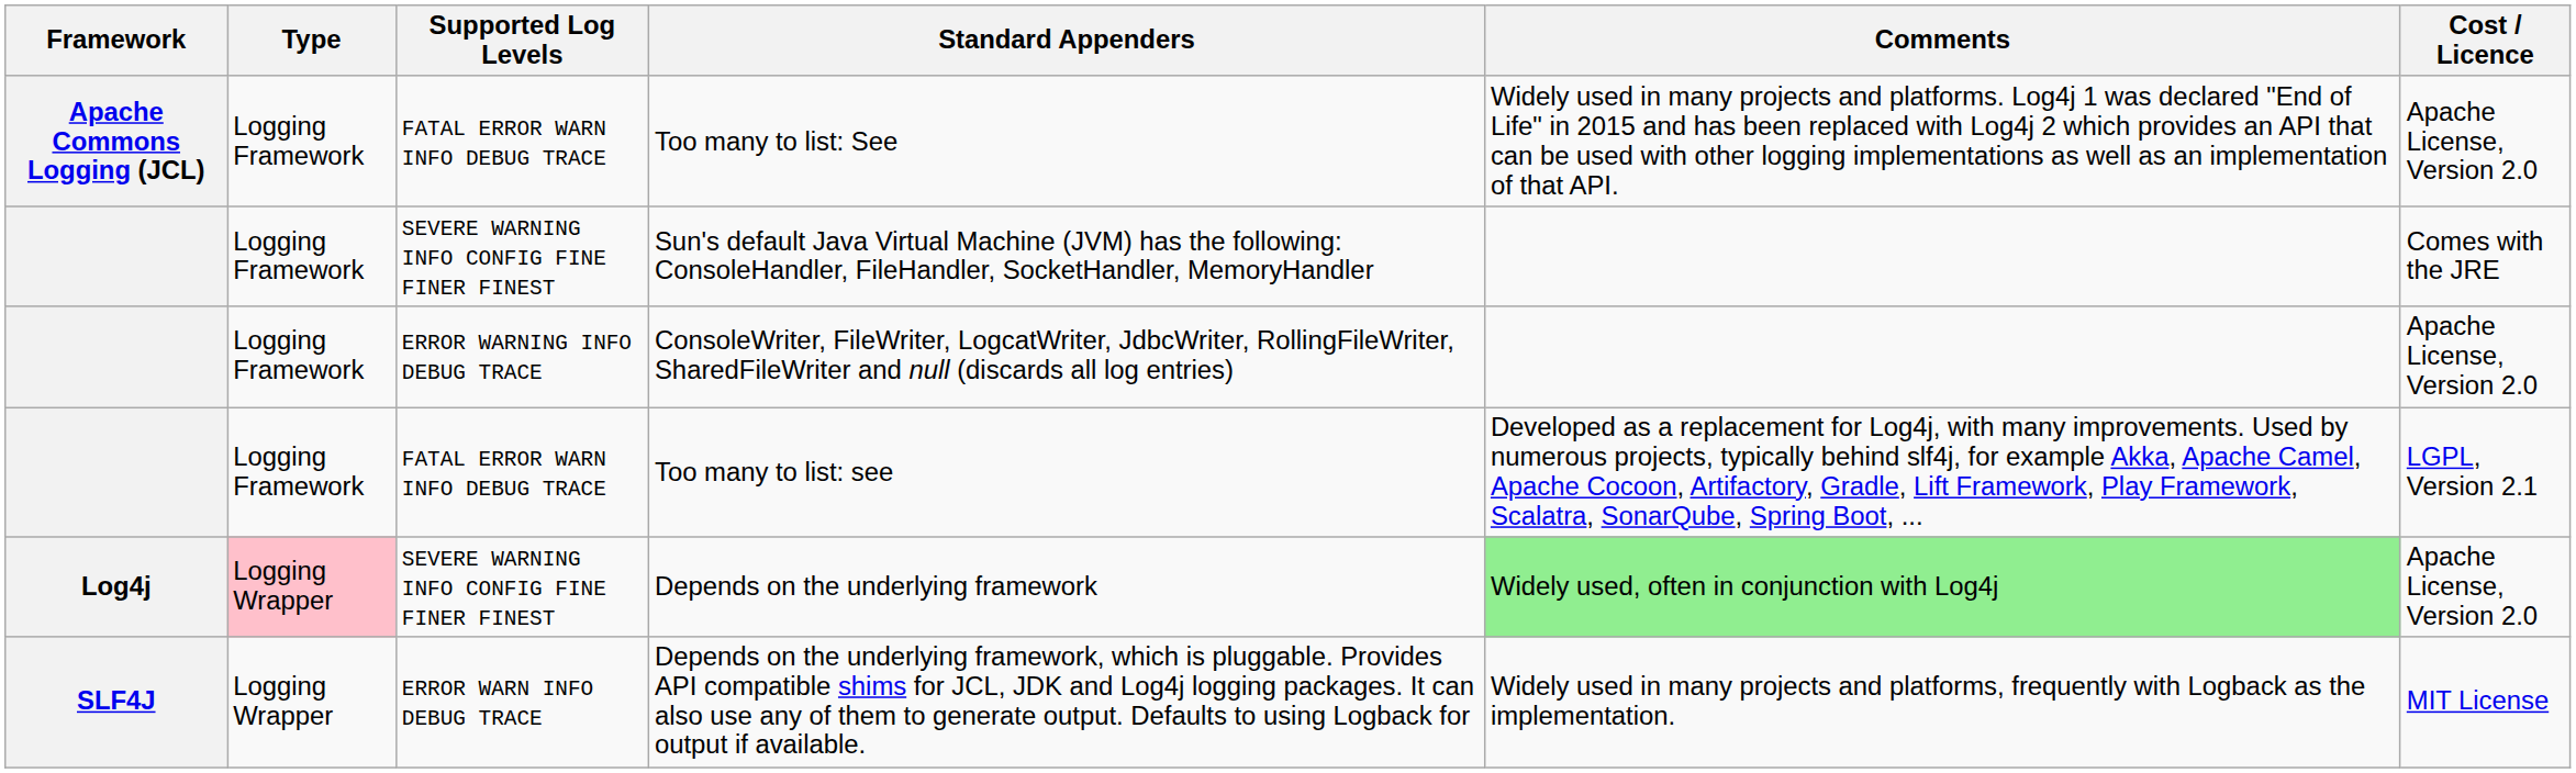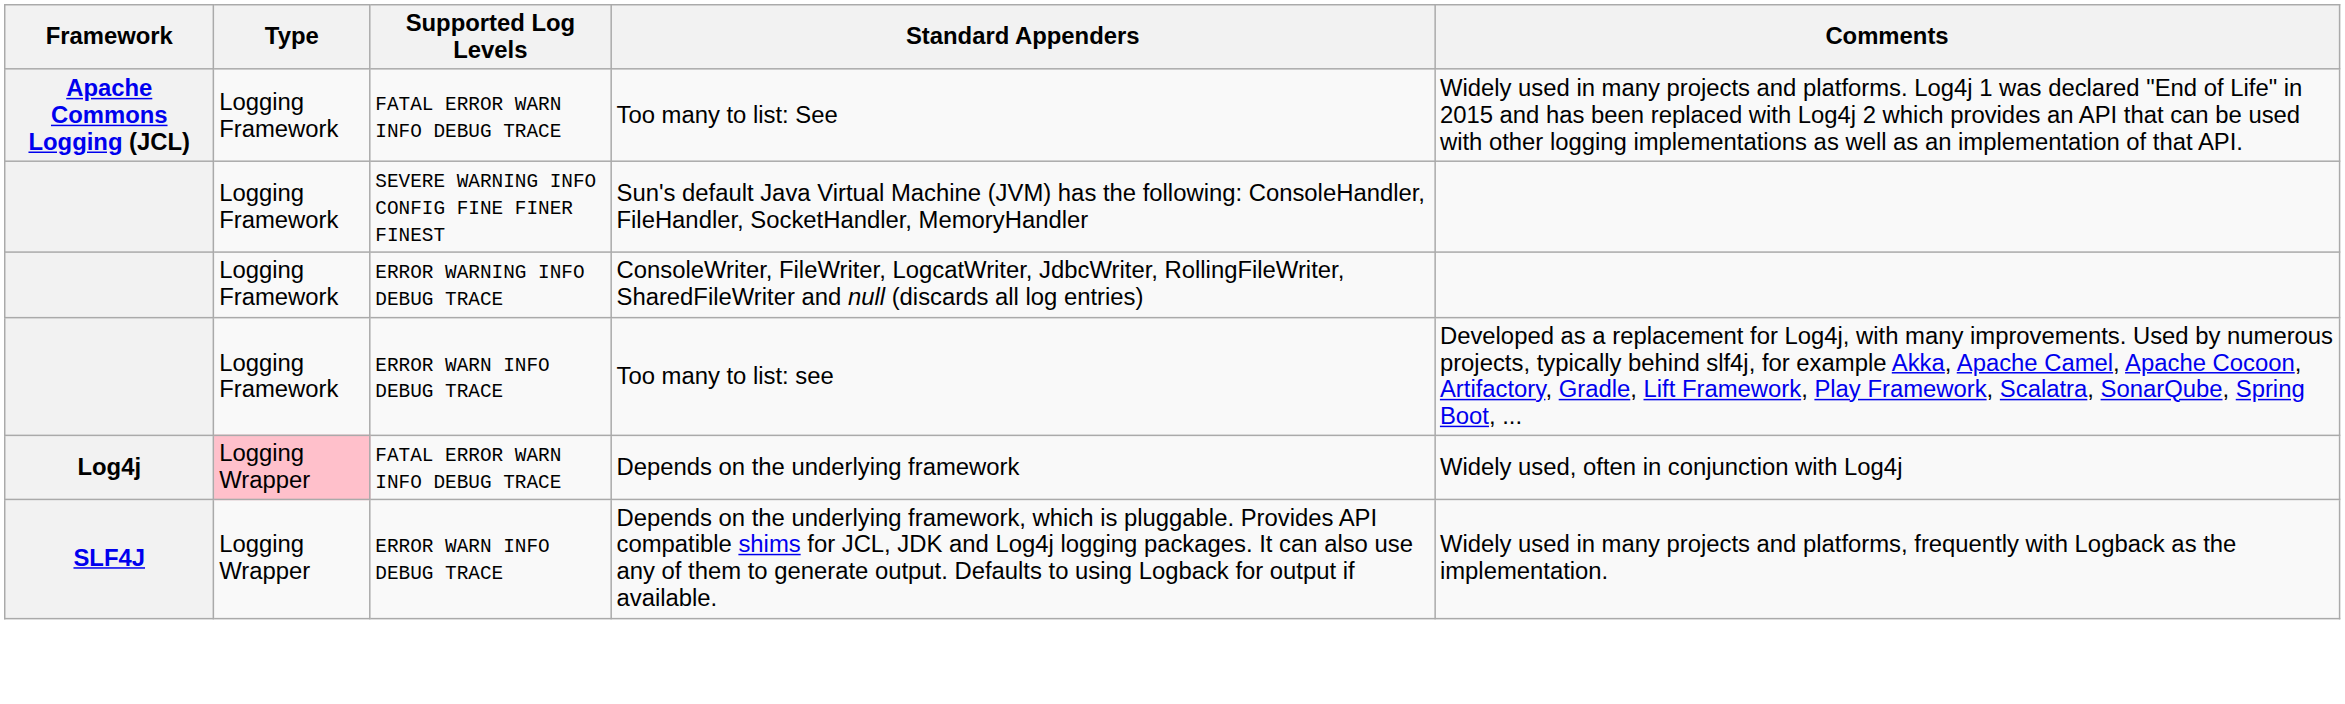 <table class="wikitable" style="vertical-align: top;">
 <tr>
 <th>Framework</th>
 <th>Type</th>
 <th>Supported Log Levels</th>
 <th>Standard Appenders</th>
 <th>Comments</th>
-<th>Cost / Licence</th>
 </tr>
 <tr>
 <th><a href='#'>Apache Commons Logging</a> (JCL)</th>
 <td>Logging Framework</td>
 <td><code>FATAL ERROR WARN INFO DEBUG TRACE</code></td>
 <td>Too many to list: See </td>
 <td>Widely used in many projects and platforms. Log4j 1 was declared "End of Life" in 2015 and has been replaced with Log4j 2 which provides an API that can be used with other logging implementations as well as an implementation of that API.</td>
-<td><div>Apache License, Version 2.0 </div></td>
 </tr>
 <tr>
 <th></th>
 <td>Logging Framework</td>
 <td><code>SEVERE WARNING INFO CONFIG FINE FINER FINEST</code></td>
 <td>Sun's default Java Virtual Machine (JVM) has the following: ConsoleHandler, FileHandler, SocketHandler, MemoryHandler</td>
 <td></td>
-<td>Comes with the JRE</td>
 </tr>
 <tr>
 <th></th>
 <td>Logging Framework</td>
 <td><code>ERROR WARNING INFO DEBUG TRACE</code></td>
 <td>ConsoleWriter, FileWriter, LogcatWriter, JdbcWriter, RollingFileWriter, SharedFileWriter and <em>null</em> (discards all log entries) </td>
 <td></td>
-<td>Apache License, Version 2.0</td>
 </tr>
 <tr>
 <th></th>
 <td>Logging Framework</td>
-<td><code>FATAL ERROR WARN INFO DEBUG TRACE</code></td>
+<td><code>ERROR WARN INFO DEBUG TRACE</code></td>
 <td>Too many to list: see </td>
 <td>Developed as a replacement for Log4j, with many improvements. Used by numerous projects, typically behind slf4j, for example <a href='#'>Akka</a>, <a href='#'>Apache Camel</a>, <a href='#'>Apache Cocoon</a>, <a href='#'>Artifactory</a>, <a href='#'>Gradle</a>, <a href='#'>Lift Framework</a>, <a href='#'>Play Framework</a>, <a href='#'>Scalatra</a>, <a href='#'>SonarQube</a>, <a href='#'>Spring Boot</a>, ...</td>
-<td><a href='#'>LGPL</a>, Version 2.1</td>
 </tr>
 <tr>
 <th>Log4j</th>
 <td style="background: pink;">Logging Wrapper</td>
-<td><code>SEVERE WARNING INFO CONFIG FINE FINER FINEST</code></td>
+<td><code>FATAL ERROR WARN INFO DEBUG TRACE</code></td>
 <td>Depends on the underlying framework</td>
-<td style="background: lightgreen;">Widely used, often in conjunction with Log4j</td>
-<td>Apache License, Version 2.0</td>
+<td>Widely used, often in conjunction with Log4j</td>
 </tr>
 <tr>
 <th><a href='#'>SLF4J</a></th>
 <td>Logging Wrapper</td>
 <td><code>ERROR WARN INFO DEBUG TRACE</code></td>
 <td>Depends on the underlying framework, which is pluggable. Provides API compatible <a href='#'>shims</a> for JCL, JDK and Log4j logging packages. It can also use any of them to generate output. Defaults to using Logback for output if available.</td>
 <td>Widely used in many projects and platforms, frequently with Logback as the implementation.</td>
-<td><a href='#'>MIT License</a></td>
 </tr>
 </table>
